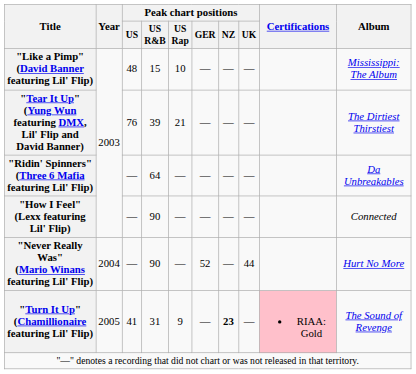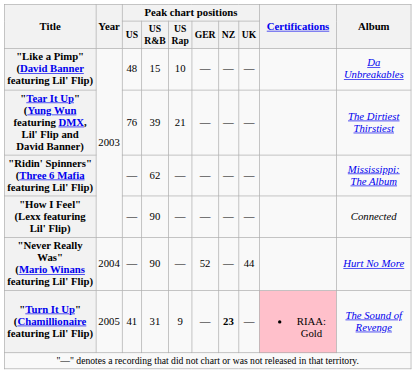 <table class="wikitable plainrowheaders" style="text-align:center;">
 <tr>
 <th scope="col" rowspan="2" style="width:16em;">Title</th>
 <th scope="col" rowspan="2">Year</th>
 <th scope="col" colspan="6">Peak chart positions</th>
 <th scope="col" rowspan="2" style="width:12em;"><a href='#'>Certifications</a></th>
 <th scope="col" rowspan="2" style="width:12em;">Album</th>
 </tr>
 <tr>
 <th style="width:3em; font-size:90%">US</th>
 <th style="width:3em; font-size:90%">US<br>R&B</th>
 <th style="width:3em; font-size:90%">US<br>Rap</th>
 <th style="width:3em; font-size:90%">GER</th>
 <th style="width:3em; font-size:90%">NZ</th>
 <th style="width:3em; font-size:90%">UK</th>
 </tr>
 <tr>
 <th scope="row">"Like a Pimp"<br><span>(<a href='#'>David Banner</a> featuring Lil' Flip)</span></th>
 <td rowspan="4">2003</td>
 <td>48</td>
 <td>15</td>
 <td>10</td>
 <td>—</td>
 <td>—</td>
 <td>—</td>
 <td></td>
-<td><em><a href='#'>Mississippi: The Album</a></em></td>
+<td><em><a href='#'>Da Unbreakables</a></em></td>
 </tr>
 <tr>
 <th scope="row">"<a href='#'>Tear It Up</a>"<br><span>(<a href='#'>Yung Wun</a> featuring <a href='#'>DMX</a>, Lil' Flip and David Banner)</span></th>
 <td>76</td>
 <td>39</td>
 <td>21</td>
 <td>—</td>
 <td>—</td>
 <td>—</td>
 <td></td>
 <td><em><a href='#'>The Dirtiest Thirstiest</a></em></td>
 </tr>
 <tr>
 <th scope="row">"Ridin' Spinners"<br><span>(<a href='#'>Three 6 Mafia</a> featuring Lil' Flip)</span></th>
 <td>—</td>
-<td>64</td>
+<td>62</td>
 <td>—</td>
 <td>—</td>
 <td>—</td>
 <td>—</td>
 <td></td>
-<td><em><a href='#'>Da Unbreakables</a></em></td>
+<td><em><a href='#'>Mississippi: The Album</a></em></td>
 </tr>
 <tr>
 <th scope="row">"How I Feel"<br><span>(Lexx featuring Lil' Flip)</span></th>
 <td>—</td>
 <td>90</td>
 <td>—</td>
 <td>—</td>
 <td>—</td>
 <td>—</td>
 <td></td>
 <td><em>Connected</em></td>
 </tr>
 <tr>
 <th scope="row">"Never Really Was"<br><span>(<a href='#'>Mario Winans</a> featuring Lil' Flip)</span></th>
 <td>2004</td>
 <td>—</td>
 <td>90</td>
 <td>—</td>
 <td>52</td>
 <td>—</td>
 <td>44</td>
 <td></td>
 <td><em><a href='#'>Hurt No More</a></em></td>
 </tr>
 <tr>
 <th scope="row">"<a href='#'>Turn It Up</a>"<br><span>(<a href='#'>Chamillionaire</a> featuring Lil' Flip)</span></th>
 <td>2005</td>
 <td>41</td>
 <td>31</td>
 <td>9</td>
 <td>—</td>
 <td><strong>23</strong></td>
 <td>—</td>
 <td style="background: pink;"><br><ul><li>RIAA: Gold</li></ul></td>
 <td><em><a href='#'>The Sound of Revenge</a></em></td>
 </tr>
 <tr>
 <td colspan="10" style="font-size:90%">"—" denotes a recording that did not chart or was not released in that territory.</td>
 </tr>
 </table>
